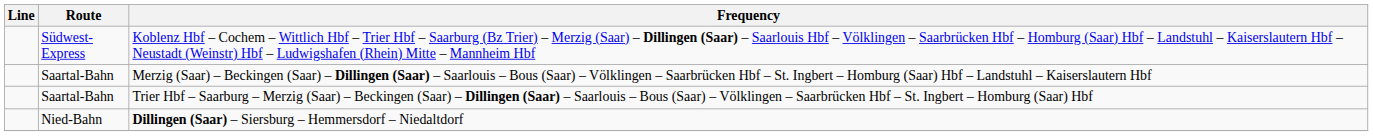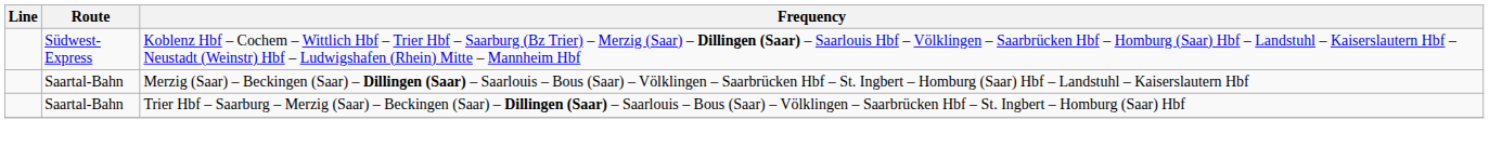 <table class="wikitable">
 <tr>
 <th>Line</th>
 <th>Route</th>
 <th>Frequency</th>
 </tr>
 <tr>
 <td></td>
 <td><a href='#'>Südwest-Express</a></td>
 <td><a href='#'>Koblenz Hbf</a> – Cochem – <a href='#'>Wittlich Hbf</a> – <a href='#'>Trier Hbf</a> – <a href='#'>Saarburg (Bz Trier)</a> – <a href='#'>Merzig (Saar)</a> – <strong>Dillingen (Saar)</strong> – <a href='#'>Saarlouis Hbf</a> – <a href='#'>Völklingen</a> – <a href='#'>Saarbrücken Hbf</a> – <a href='#'>Homburg (Saar) Hbf</a> – <a href='#'>Landstuhl</a> – <a href='#'>Kaiserslautern Hbf</a> – <a href='#'>Neustadt (Weinstr) Hbf</a> – <a href='#'>Ludwigshafen (Rhein) Mitte</a> – <a href='#'>Mannheim Hbf</a></td>
 </tr>
 <tr>
 <td></td>
 <td>Saartal-Bahn</td>
 <td>Merzig (Saar) – Beckingen (Saar) – <strong>Dillingen (Saar)</strong> – Saarlouis – Bous (Saar) – Völklingen – Saarbrücken Hbf – St. Ingbert – Homburg (Saar) Hbf – Landstuhl – Kaiserslautern Hbf</td>
 </tr>
 <tr>
 <td></td>
 <td>Saartal-Bahn</td>
 <td>Trier Hbf – Saarburg – Merzig (Saar) – Beckingen (Saar) – <strong>Dillingen (Saar)</strong> – Saarlouis – Bous (Saar) – Völklingen – Saarbrücken Hbf – St. Ingbert – Homburg (Saar) Hbf</td>
 </tr>
 <tr>
-<td></td>
-<td>Nied-Bahn</td>
-<td><strong>Dillingen (Saar)</strong> – Siersburg – Hemmersdorf – Niedaltdorf</td>
-</tr>
-<tr>
 </tr>
 </table>
